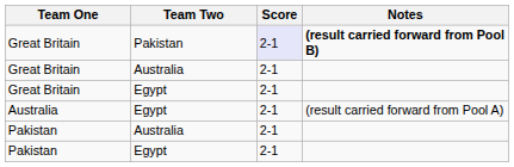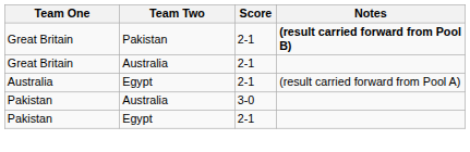 <table class="wikitable">
 <tr>
 <th width=150>Team One</th>
 <th width=150>Team Two</th>
 <th width=50>Score</th>
 <th width=250>Notes</th>
 </tr>
 <tr>
 <td> Great Britain</td>
 <td> Pakistan</td>
-<td style="background: lavender;">2-1</td>
+<td>2-1</td>
 <td><strong>(result carried forward from Pool B)</strong></td>
 </tr>
 <tr>
 <td> Great Britain</td>
 <td> Australia</td>
-<td>2-1</td>
-<td></td>
-</tr>
-<tr>
-<td> Great Britain</td>
-<td> Egypt</td>
 <td>2-1</td>
 <td></td>
 </tr>
 <tr>
 <td> Australia</td>
 <td> Egypt</td>
 <td>2-1</td>
 <td>(result carried forward from Pool A)</td>
 </tr>
 <tr>
 <td> Pakistan</td>
 <td> Australia</td>
-<td>2-1</td>
+<td>3-0</td>
 <td></td>
 </tr>
 <tr>
 <td> Pakistan</td>
 <td> Egypt</td>
 <td>2-1</td>
 <td></td>
 </tr>
 </table>
